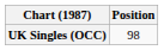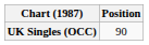 <table class="wikitable plainrowheaders plainrowheaders" style="text-align:center">
 <tr>
 <th scope="col">Chart (1987)</th>
 <th scope="col">Position</th>
 </tr>
 <tr>
 <th scope="row">UK Singles (OCC)</th>
-<td>98</td>
+<td>90</td>
 </tr>
 </table>
